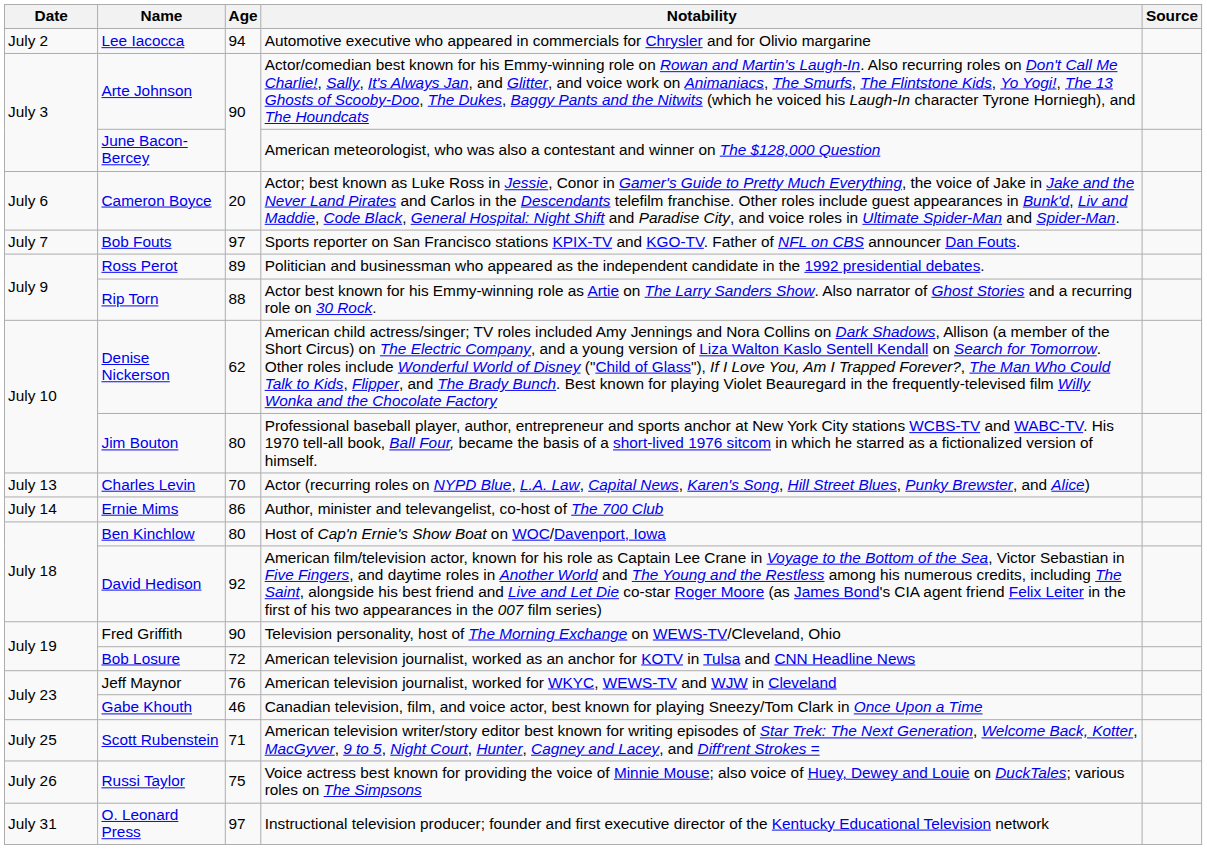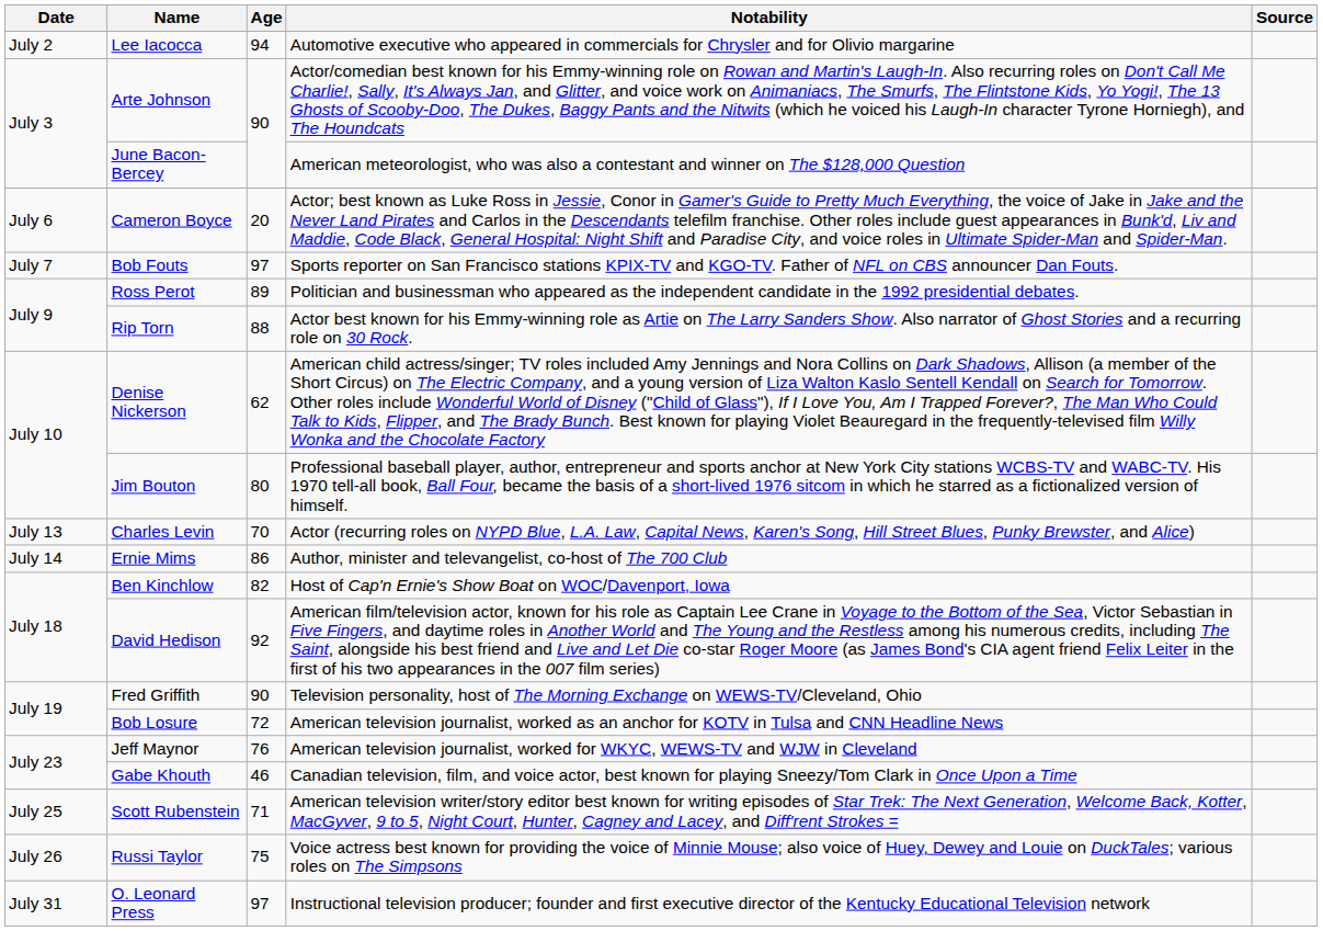 <table class="wikitable sortable">
 <tr>
 <th width=90>Date</th>
 <th width=125>Name</th>
 <th>Age</th>
 <th class="unsortable">Notability</th>
 <th class="unsortable">Source</th>
 </tr>
 <tr>
 <td>July 2</td>
 <td><a href='#'>Lee Iacocca</a></td>
 <td>94</td>
 <td>Automotive executive who appeared in commercials for <a href='#'>Chrysler</a> and for Olivio margarine</td>
 <td></td>
 </tr>
 <tr>
 <td rowspan=2>July 3</td>
 <td><a href='#'>Arte Johnson</a></td>
 <td rowspan=2>90</td>
 <td>Actor/comedian best known for his Emmy-winning role on <em><a href='#'>Rowan and Martin's Laugh-In</a></em>. Also recurring roles on <em><a href='#'>Don't Call Me Charlie!</a></em>, <em><a href='#'>Sally</a></em>, <em><a href='#'>It's Always Jan</a></em>, and <em><a href='#'>Glitter</a></em>, and voice work on <em><a href='#'>Animaniacs</a></em>, <em><a href='#'>The Smurfs</a></em>, <em><a href='#'>The Flintstone Kids</a></em>, <em><a href='#'>Yo Yogi!</a></em>, <em><a href='#'>The 13 Ghosts of Scooby-Doo</a></em>, <em><a href='#'>The Dukes</a></em>, <em><a href='#'>Baggy Pants and the Nitwits</a></em> (which he voiced his <em>Laugh-In</em> character Tyrone Horniegh), and <em><a href='#'>The Houndcats</a></em></td>
 <td></td>
 </tr>
 <tr>
 <td><a href='#'>June Bacon-Bercey</a></td>
 <td>American meteorologist, who was also a contestant and winner on <em><a href='#'>The $128,000 Question</a></em></td>
 <td></td>
 </tr>
 <tr>
 <td>July 6</td>
 <td><a href='#'>Cameron Boyce</a></td>
 <td>20</td>
 <td>Actor; best known as Luke Ross in <em><a href='#'>Jessie</a></em>, Conor in <em><a href='#'>Gamer's Guide to Pretty Much Everything</a></em>, the voice of Jake in <em><a href='#'>Jake and the Never Land Pirates</a></em> and Carlos in the <em><a href='#'>Descendants</a></em> telefilm franchise. Other roles include guest appearances in <em><a href='#'>Bunk'd</a></em>, <em><a href='#'>Liv and Maddie</a></em>, <em><a href='#'>Code Black</a></em>, <em><a href='#'>General Hospital: Night Shift</a></em> and <em>Paradise City</em>, and voice roles in <em><a href='#'>Ultimate Spider-Man</a></em> and <em><a href='#'>Spider-Man</a></em>.</td>
 <td></td>
 </tr>
 <tr>
 <td>July 7</td>
 <td><a href='#'>Bob Fouts</a></td>
 <td>97</td>
 <td>Sports reporter on San Francisco stations <a href='#'>KPIX-TV</a> and <a href='#'>KGO-TV</a>. Father of <em><a href='#'>NFL on CBS</a></em> announcer <a href='#'>Dan Fouts</a>.</td>
 <td></td>
 </tr>
 <tr>
 <td rowspan="2">July 9</td>
 <td><a href='#'>Ross Perot</a></td>
 <td>89</td>
 <td>Politician and businessman who appeared as the independent candidate in the <a href='#'>1992 presidential debates</a>.</td>
 <td></td>
 </tr>
 <tr>
 <td><a href='#'>Rip Torn</a></td>
 <td>88</td>
 <td>Actor best known for his Emmy-winning role as <a href='#'>Artie</a> on <em><a href='#'>The Larry Sanders Show</a></em>. Also narrator of <em><a href='#'>Ghost Stories</a></em> and a recurring role on <em><a href='#'>30 Rock</a></em>.</td>
 <td></td>
 </tr>
 <tr>
 <td rowspan=2>July 10</td>
 <td><a href='#'>Denise Nickerson</a></td>
 <td>62</td>
 <td>American child actress/singer; TV roles included Amy Jennings and Nora Collins on <em><a href='#'>Dark Shadows</a></em>, Allison (a member of the Short Circus) on <em><a href='#'>The Electric Company</a></em>, and a young version of <a href='#'>Liza Walton Kaslo Sentell Kendall</a>  on <em><a href='#'>Search for Tomorrow</a></em>. Other roles include <em><a href='#'>Wonderful World of Disney</a></em> ("<a href='#'>Child of Glass</a>"), <em>If I Love You, Am I Trapped Forever?</em>, <em><a href='#'>The Man Who Could Talk to Kids</a></em>, <em><a href='#'>Flipper</a></em>, and <em><a href='#'>The Brady Bunch</a></em>. Best known for playing Violet Beauregard in the frequently-televised film <em><a href='#'>Willy Wonka and the Chocolate Factory</a></em></td>
 <td></td>
 </tr>
 <tr>
 <td><a href='#'>Jim Bouton</a></td>
 <td>80</td>
 <td>Professional baseball player, author, entrepreneur and sports anchor at New York City stations <a href='#'>WCBS-TV</a> and <a href='#'>WABC-TV</a>. His 1970 tell-all book, <em><a href='#'>Ball Four</a>,</em> became the basis of a <a href='#'>short-lived 1976 sitcom</a> in which he starred as a fictionalized version of himself.</td>
 <td></td>
 </tr>
 <tr>
 <td>July 13</td>
 <td><a href='#'>Charles Levin</a></td>
 <td>70</td>
 <td>Actor (recurring roles on <em><a href='#'>NYPD Blue</a></em>, <em><a href='#'>L.A. Law</a></em>, <em><a href='#'>Capital News</a></em>, <em><a href='#'>Karen's Song</a></em>, <em><a href='#'>Hill Street Blues</a></em>, <em><a href='#'>Punky Brewster</a></em>, and <em><a href='#'>Alice</a></em>)</td>
 <td></td>
 </tr>
 <tr>
 <td>July 14</td>
 <td><a href='#'>Ernie Mims</a></td>
 <td>86</td>
 <td>Author, minister and televangelist, co-host of <em><a href='#'>The 700 Club</a></em></td>
 <td></td>
 </tr>
 <tr>
 <td rowspan=2>July 18</td>
 <td><a href='#'>Ben Kinchlow</a></td>
-<td>80</td>
+<td>82</td>
 <td>Host of <em>Cap'n Ernie's Show Boat</em> on <a href='#'>WOC</a>/<a href='#'>Davenport, Iowa</a></td>
 <td></td>
 </tr>
 <tr>
 <td><a href='#'>David Hedison</a></td>
 <td>92</td>
 <td>American film/television actor, known for his role as Captain Lee Crane in <em><a href='#'>Voyage to the Bottom of the Sea</a></em>, Victor Sebastian in <em><a href='#'>Five Fingers</a></em>, and daytime roles in <em><a href='#'>Another World</a></em> and <em><a href='#'>The Young and the Restless</a></em> among his numerous credits, including <em><a href='#'>The Saint</a></em>, alongside his best friend and <em><a href='#'>Live and Let Die</a></em> co-star <a href='#'>Roger Moore</a> (as <a href='#'>James Bond</a>'s CIA agent friend <a href='#'>Felix Leiter</a> in the first of his two appearances in the <em>007</em> film series)</td>
 <td></td>
 </tr>
 <tr>
 <td rowspan=2>July 19</td>
 <td>Fred Griffith</td>
 <td>90</td>
 <td>Television personality, host of <em><a href='#'>The Morning Exchange</a></em> on <a href='#'>WEWS-TV</a>/Cleveland, Ohio</td>
 <td></td>
 </tr>
 <tr>
 <td><a href='#'>Bob Losure</a></td>
 <td>72</td>
 <td>American television journalist, worked as an anchor for <a href='#'>KOTV</a> in <a href='#'>Tulsa</a> and <a href='#'>CNN Headline News</a></td>
 <td></td>
 </tr>
 <tr>
 <td rowspan=2>July 23</td>
 <td>Jeff Maynor</td>
 <td>76</td>
 <td>American television journalist, worked for <a href='#'>WKYC</a>, <a href='#'>WEWS-TV</a> and <a href='#'>WJW</a> in <a href='#'>Cleveland</a></td>
 <td></td>
 </tr>
 <tr>
 <td><a href='#'>Gabe Khouth</a></td>
 <td>46</td>
 <td>Canadian television, film, and voice actor, best known for playing Sneezy/Tom Clark in <em><a href='#'>Once Upon a Time</a></em></td>
 <td></td>
 </tr>
 <tr>
 <td>July 25</td>
 <td><a href='#'>Scott Rubenstein</a></td>
 <td>71</td>
 <td>American television writer/story editor best known for writing episodes of <em><a href='#'>Star Trek: The Next Generation</a></em>, <em><a href='#'>Welcome Back, Kotter</a></em>, <em><a href='#'>MacGyver</a></em>, <em><a href='#'>9 to 5</a></em>, <em><a href='#'>Night Court</a></em>, <em><a href='#'>Hunter</a></em>, <em><a href='#'>Cagney and Lacey</a></em>, and <em><a href='#'>Diff'rent Strokes =</a></em></td>
 <td></td>
 </tr>
 <tr>
 <td>July 26</td>
 <td><a href='#'>Russi Taylor</a></td>
 <td>75</td>
 <td>Voice actress best known for providing the voice of <a href='#'>Minnie Mouse</a>; also voice of <a href='#'>Huey, Dewey and Louie</a> on <em><a href='#'>DuckTales</a></em>; various roles on <em><a href='#'>The Simpsons</a></em></td>
 <td></td>
 </tr>
 <tr>
 <td>July 31</td>
 <td><a href='#'>O. Leonard Press</a></td>
 <td>97</td>
 <td>Instructional television producer; founder and first executive director of the <a href='#'>Kentucky Educational Television</a> network</td>
 <td></td>
 </tr>
 </table>
